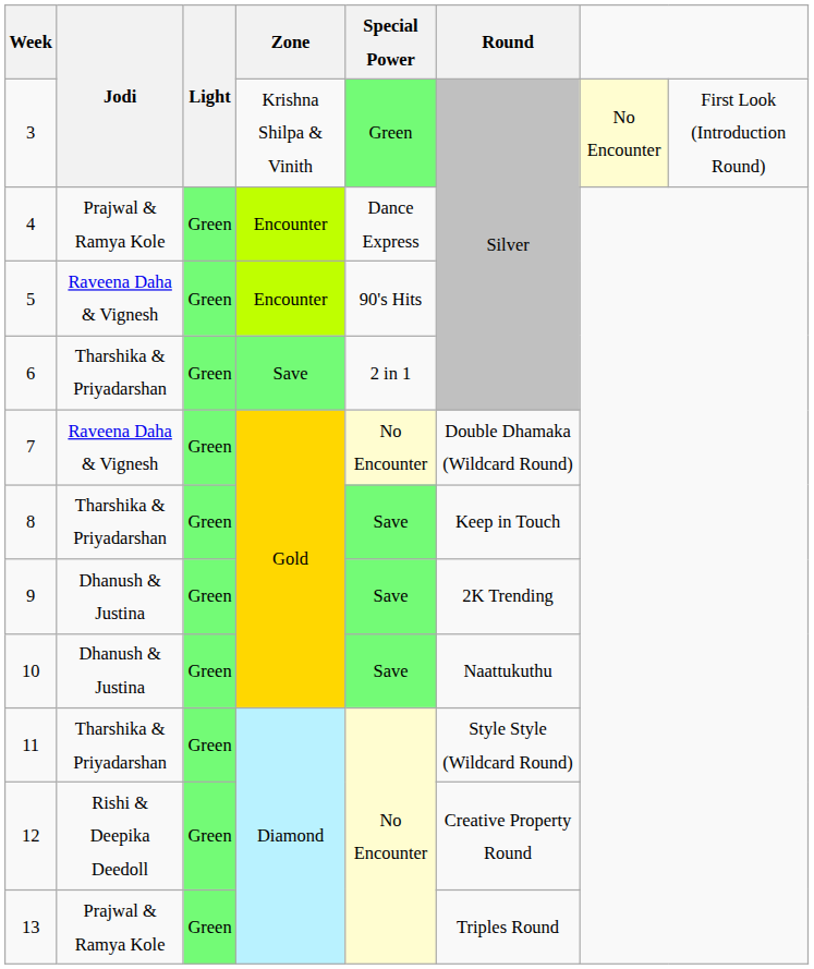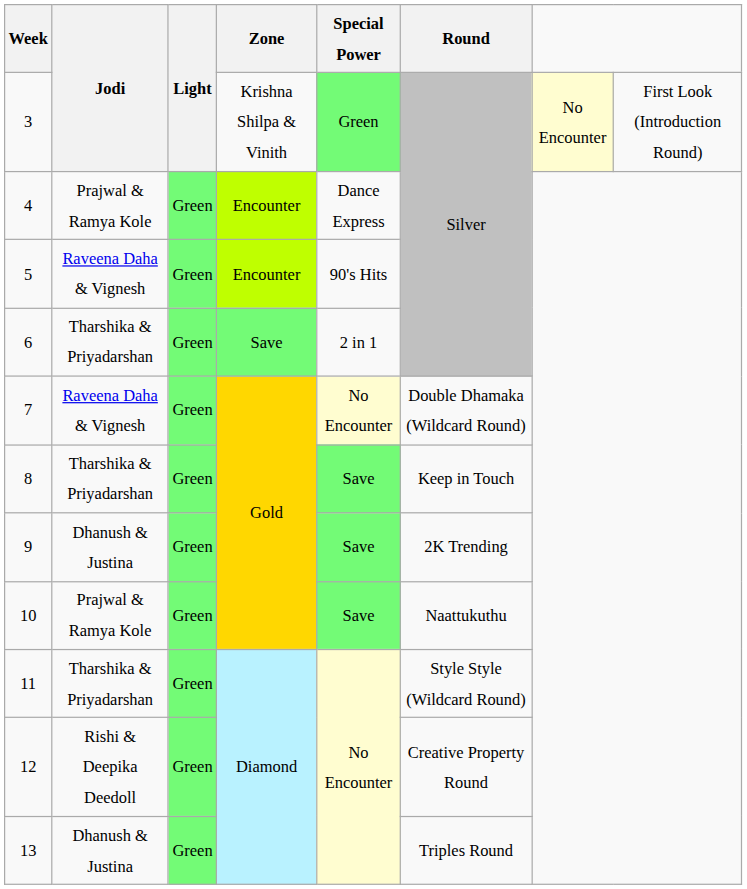 <table class = "wikitable sortable" style=" text-align:center; font-size:85%;  line-height:25px; width:auto;">
 <tr>
 <th colspan="1">Week</th>
 <th rowspan="2">Jodi</th>
 <th rowspan="2">Light</th>
 <th colspan="1">Zone</th>
 <th colspan="1">Special Power</th>
 <th colspan="1">Round</th>
 </tr>
 <tr>
 <td>3</td>
 <td>Krishna Shilpa & Vinith</td>
 <td style ="background:#73FB76;">Green</td>
 <td rowspan="4" style ="background:#c0c0c0;">Silver</td>
 <td style="background:#FFFDD0;">No Encounter</td>
 <td>First Look (Introduction Round)</td>
 </tr>
 <tr>
 <td>4</td>
 <td>Prajwal & Ramya Kole</td>
 <td style ="background:#73FB76;">Green</td>
 <td style ="background:#BFFF00;">Encounter</td>
 <td>Dance Express</td>
 </tr>
 <tr>
 <td>5</td>
 <td><a href='#'>Raveena Daha</a> & Vignesh</td>
 <td style ="background:#73FB76;">Green</td>
 <td style ="background:#BFFF00;">Encounter</td>
 <td>90's Hits</td>
 </tr>
 <tr>
 <td>6</td>
 <td>Tharshika & Priyadarshan</td>
 <td style ="background:#73FB76;">Green</td>
 <td style ="background:#73FB76;">Save</td>
 <td>2 in 1</td>
 </tr>
 <tr>
 <td>7</td>
 <td><a href='#'>Raveena Daha</a> & Vignesh</td>
 <td style ="background:#73FB76;">Green</td>
 <td rowspan="4" style ="background:#ffd700;">Gold</td>
 <td style="background:#FFFDD0;">No Encounter</td>
 <td>Double Dhamaka (Wildcard Round)</td>
 </tr>
 <tr>
 <td>8</td>
 <td>Tharshika & Priyadarshan</td>
 <td style ="background:#73FB76;">Green</td>
 <td style ="background:#73FB76;">Save</td>
 <td>Keep in Touch</td>
 </tr>
 <tr>
 <td>9</td>
 <td>Dhanush & Justina</td>
 <td style ="background:#73FB76;">Green</td>
 <td style ="background:#73FB76;">Save</td>
 <td>2K Trending</td>
 </tr>
 <tr>
 <td>10</td>
-<td>Dhanush & Justina</td>
+<td>Prajwal & Ramya Kole</td>
 <td style ="background:#73FB76;">Green</td>
 <td style ="background:#73FB76;">Save</td>
 <td>Naattukuthu</td>
 </tr>
 <tr>
 <td>11</td>
 <td>Tharshika & Priyadarshan</td>
 <td style ="background:#73FB76;">Green</td>
 <td rowspan="3" style ="background:#b9f2ff;">Diamond</td>
 <td rowspan="3" style="background:#FFFDD0;">No Encounter</td>
 <td>Style Style (Wildcard Round)</td>
 </tr>
 <tr>
 <td>12</td>
 <td>Rishi & Deepika Deedoll</td>
 <td style ="background:#73FB76;">Green</td>
 <td>Creative Property Round</td>
 </tr>
 <tr>
 <td>13</td>
-<td>Prajwal & Ramya Kole</td>
+<td>Dhanush & Justina</td>
 <td style ="background:#73FB76;">Green</td>
 <td>Triples Round</td>
 </tr>
 </table>
